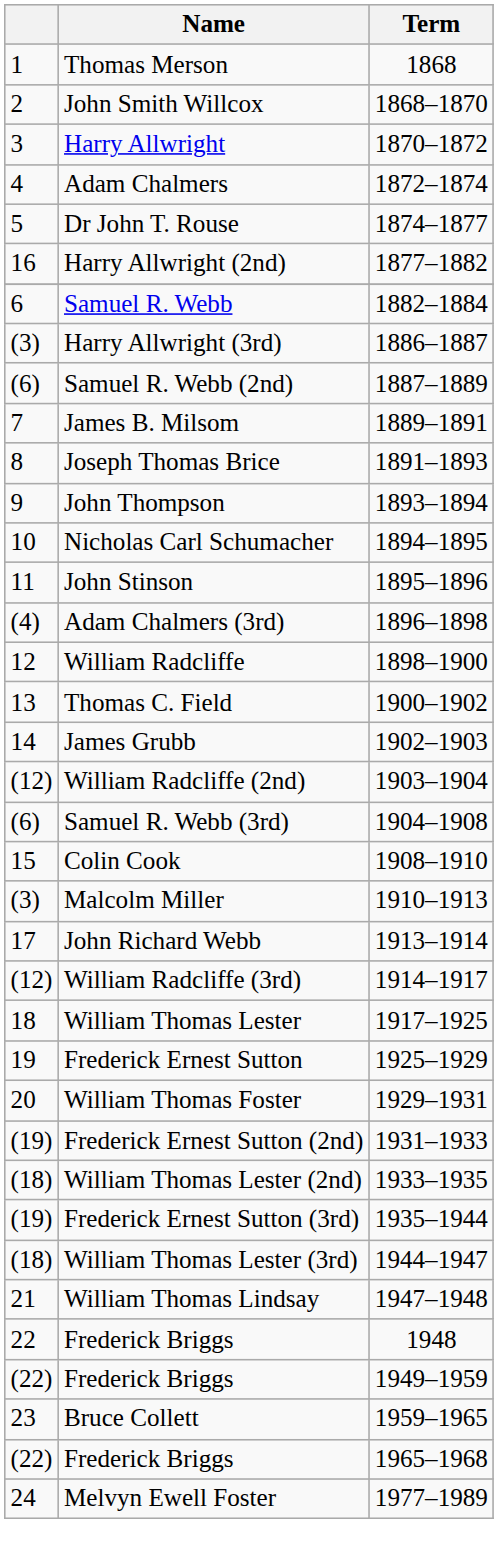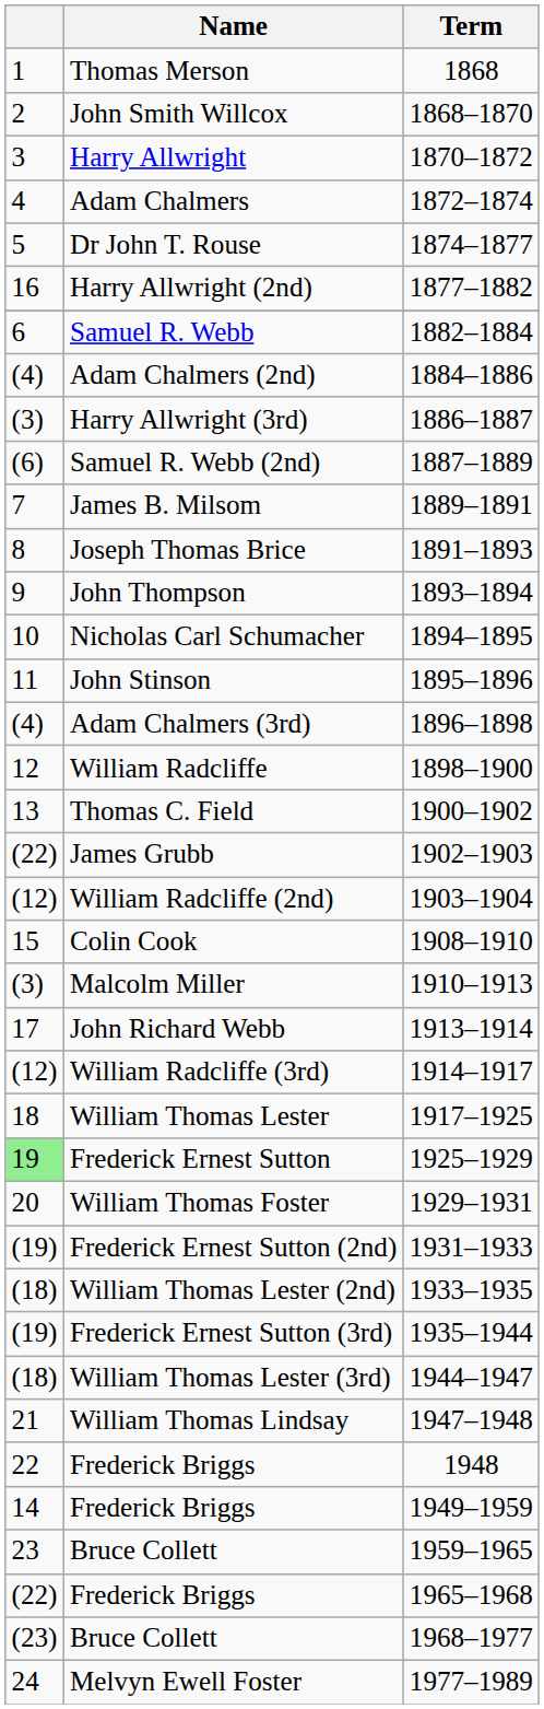 <table class="wikitable">
 <tr>
 <th></th>
 <th>Name</th>
 <th>Term</th>
 </tr>
 <tr>
 <td>1</td>
 <td>Thomas Merson</td>
 <td align=center>1868</td>
 </tr>
 <tr>
 <td>2</td>
 <td>John Smith Willcox</td>
 <td align=center>1868–1870</td>
 </tr>
 <tr>
 <td>3</td>
 <td><a href='#'>Harry Allwright</a></td>
 <td align=center>1870–1872</td>
 </tr>
 <tr>
 <td>4</td>
 <td>Adam Chalmers</td>
 <td align=center>1872–1874</td>
 </tr>
 <tr>
 <td>5</td>
 <td>Dr John T. Rouse</td>
 <td align=center>1874–1877</td>
 </tr>
 <tr>
 <td>16</td>
 <td>Harry Allwright (2nd)</td>
 <td align=center>1877–1882</td>
 </tr>
 <tr>
 </tr>
 <tr>
 <td>6</td>
 <td><a href='#'>Samuel R. Webb</a></td>
 <td align=center>1882–1884</td>
+</tr>
+<tr>
+<td>(4)</td>
+<td>Adam Chalmers (2nd)</td>
+<td align=center>1884–1886</td>
 </tr>
 <tr>
 <td>(3)</td>
 <td>Harry Allwright (3rd)</td>
 <td align=center>1886–1887</td>
 </tr>
 <tr>
 <td>(6)</td>
 <td>Samuel R. Webb (2nd)</td>
 <td align=center>1887–1889</td>
 </tr>
 <tr>
 <td>7</td>
 <td>James B. Milsom</td>
 <td align=center>1889–1891</td>
 </tr>
 <tr>
 <td>8</td>
 <td>Joseph Thomas Brice</td>
 <td align=center>1891–1893</td>
 </tr>
 <tr>
 <td>9</td>
 <td>John Thompson</td>
 <td align=center>1893–1894</td>
 </tr>
 <tr>
 <td>10</td>
 <td>Nicholas Carl Schumacher</td>
 <td align=center>1894–1895</td>
 </tr>
 <tr>
 <td>11</td>
 <td>John Stinson</td>
 <td align=center>1895–1896</td>
 </tr>
 <tr>
 <td>(4)</td>
 <td>Adam Chalmers (3rd)</td>
 <td align=center>1896–1898</td>
 </tr>
 <tr>
 <td>12</td>
 <td>William Radcliffe</td>
 <td align=center>1898–1900</td>
 </tr>
 <tr>
 <td>13</td>
 <td>Thomas C. Field</td>
 <td align=center>1900–1902</td>
 </tr>
 <tr>
-<td>14</td>
+<td>(22)</td>
 <td>James Grubb</td>
 <td align=center>1902–1903</td>
 </tr>
 <tr>
 <td>(12)</td>
 <td>William Radcliffe (2nd)</td>
 <td align=center>1903–1904</td>
-</tr>
-<tr>
-<td>(6)</td>
-<td>Samuel R. Webb (3rd)</td>
-<td align=center>1904–1908</td>
 </tr>
 <tr>
 <td>15</td>
 <td>Colin Cook</td>
 <td align=center>1908–1910</td>
 </tr>
 <tr>
 <td>(3)</td>
 <td>Malcolm Miller</td>
 <td align=center>1910–1913</td>
 </tr>
 <tr>
 <td>17</td>
 <td>John Richard Webb</td>
 <td align=center>1913–1914</td>
 </tr>
 <tr>
 <td>(12)</td>
 <td>William Radcliffe (3rd)</td>
 <td align=center>1914–1917</td>
 </tr>
 <tr>
 <td>18</td>
 <td>William Thomas Lester</td>
 <td align=center>1917–1925</td>
 </tr>
 <tr>
-<td>19</td>
+<td style="background: lightgreen;">19</td>
 <td>Frederick Ernest Sutton</td>
 <td align=center>1925–1929</td>
 </tr>
 <tr>
 <td>20</td>
 <td>William Thomas Foster</td>
 <td align=center>1929–1931</td>
 </tr>
 <tr>
 <td>(19)</td>
 <td>Frederick Ernest Sutton (2nd)</td>
 <td align=center>1931–1933</td>
 </tr>
 <tr>
 <td>(18)</td>
 <td>William Thomas Lester (2nd)</td>
 <td align=center>1933–1935</td>
 </tr>
 <tr>
 <td>(19)</td>
 <td>Frederick Ernest Sutton (3rd)</td>
 <td align=center>1935–1944</td>
 </tr>
 <tr>
 <td>(18)</td>
 <td>William Thomas Lester (3rd)</td>
 <td align=center>1944–1947</td>
 </tr>
 <tr>
 <td>21</td>
 <td>William Thomas Lindsay</td>
 <td align=center>1947–1948</td>
 </tr>
 <tr>
 <td>22</td>
 <td>Frederick Briggs</td>
 <td align=center>1948</td>
 </tr>
 <tr>
-<td>(22)</td>
+<td>14</td>
 <td>Frederick Briggs</td>
 <td align=center>1949–1959</td>
 </tr>
 <tr>
 <td>23</td>
 <td>Bruce Collett</td>
 <td align=center>1959–1965</td>
 </tr>
 <tr>
 <td>(22)</td>
 <td>Frederick Briggs</td>
 <td align=center>1965–1968</td>
 </tr>
 <tr>
+<td>(23)</td>
+<td>Bruce Collett</td>
+<td align=center>1968–1977</td>
+</tr>
+<tr>
 <td>24</td>
 <td>Melvyn Ewell Foster</td>
 <td align=center>1977–1989</td>
 </tr>
 </table>
